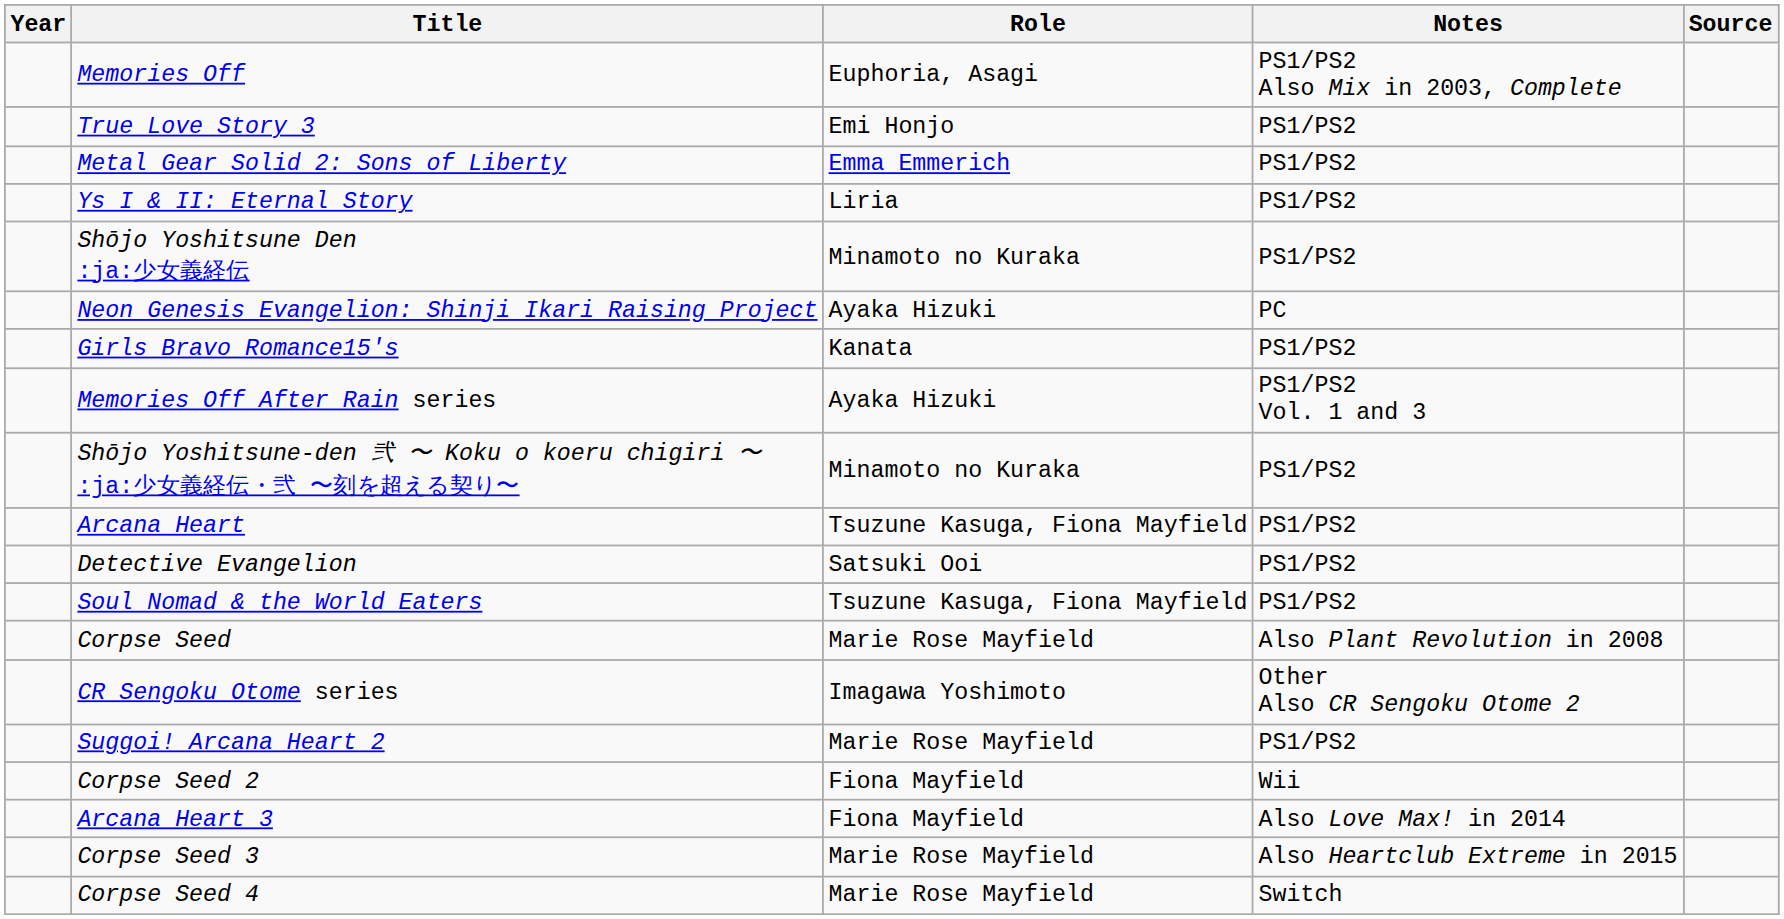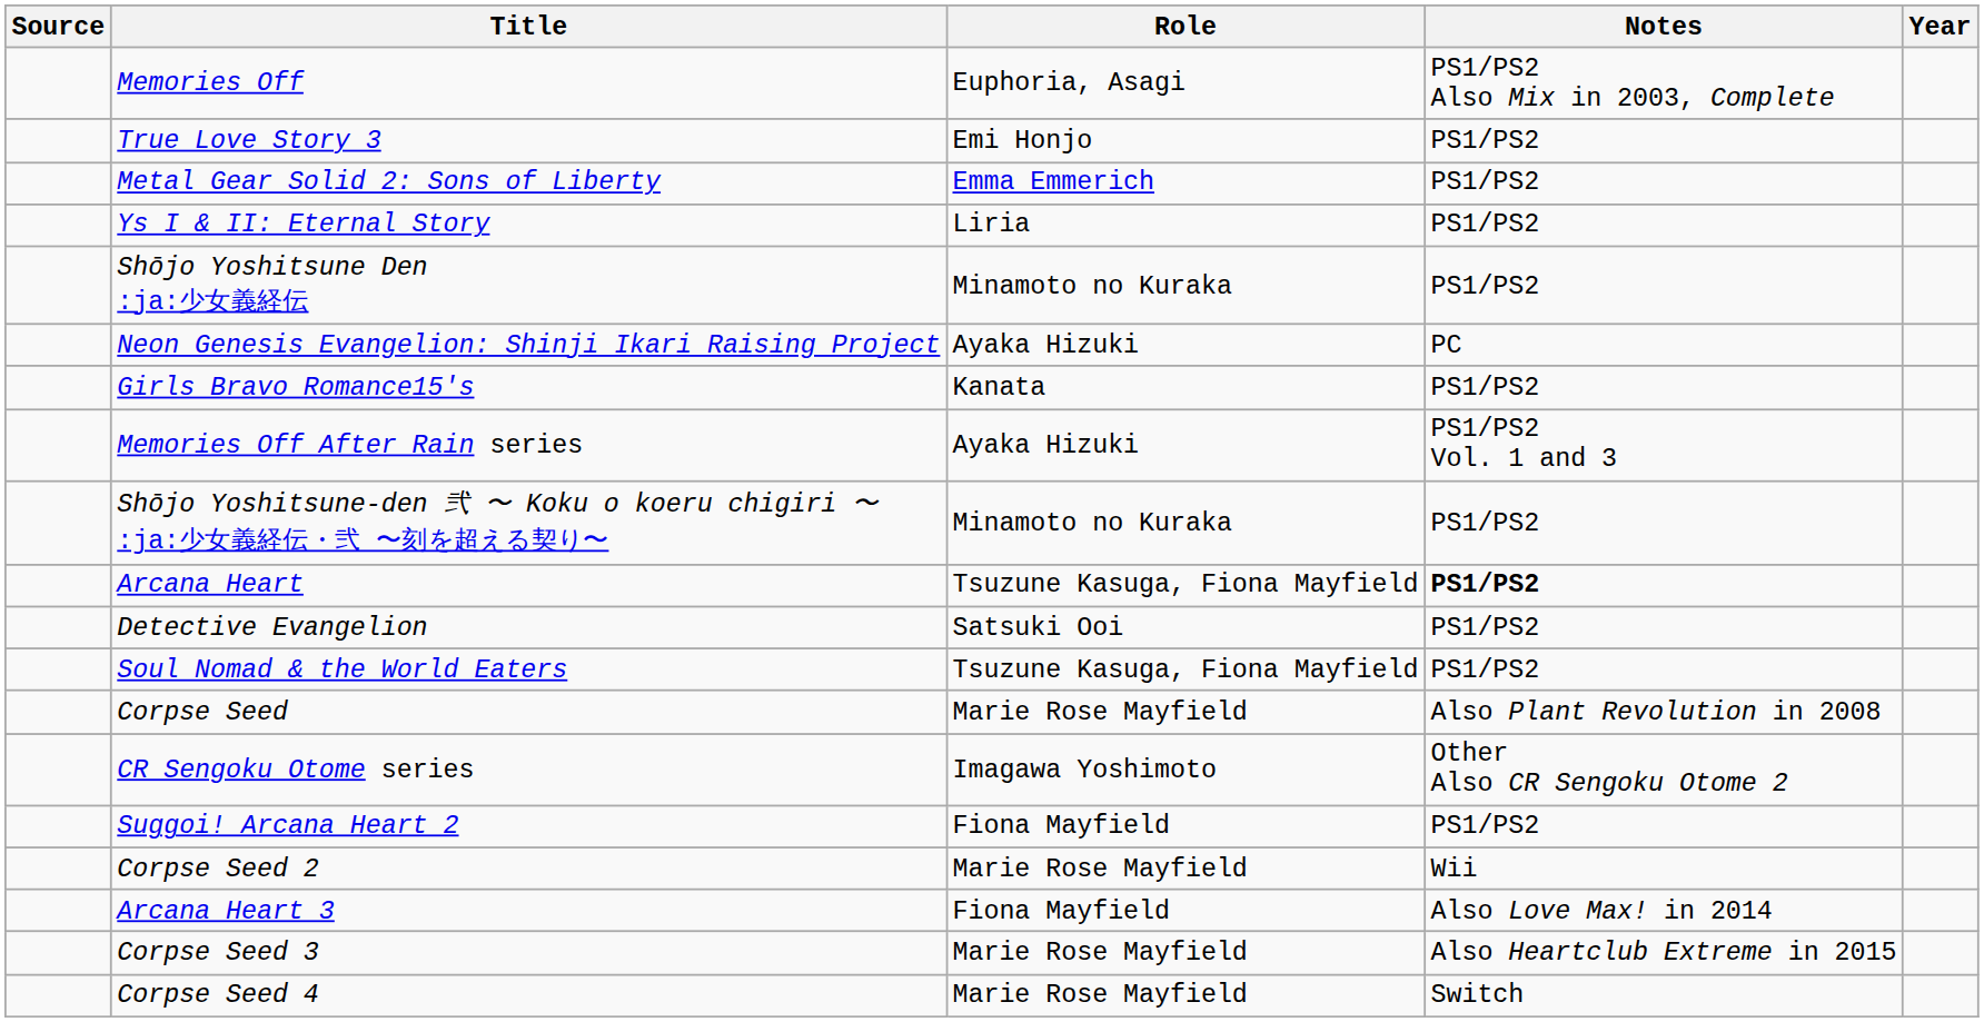 <table class="wikitable sortable plainrowheaders">
 <tr>
-<th>Year</th>
+<th class="unsortable">Source</th>
 <th>Title</th>
 <th>Role</th>
 <th class="unsortable">Notes</th>
-<th class="unsortable">Source</th>
+<th>Year</th>
 </tr>
 <tr>
 <td></td>
 <td><em><a href='#'>Memories Off</a></em></td>
 <td>Euphoria, Asagi</td>
 <td>PS1/PS2<br>Also <em>Mix</em> in 2003, <em>Complete</em></td>
 <td></td>
 </tr>
 <tr>
 <td></td>
 <td><em><a href='#'>True Love Story 3</a></em></td>
 <td>Emi Honjo</td>
 <td>PS1/PS2</td>
 <td></td>
 </tr>
 <tr>
 <td></td>
 <td><em><a href='#'>Metal Gear Solid 2: Sons of Liberty</a></em></td>
 <td><a href='#'>Emma Emmerich</a></td>
 <td>PS1/PS2</td>
 <td></td>
 </tr>
 <tr>
 <td></td>
 <td><em><a href='#'>Ys I & II: Eternal Story</a></em></td>
 <td>Liria</td>
 <td>PS1/PS2</td>
 <td></td>
 </tr>
 <tr>
 <td></td>
 <td><em>Shōjo Yoshitsune Den</em><br><a href='#'>:ja:少女義経伝</a></td>
 <td>Minamoto no Kuraka</td>
 <td>PS1/PS2</td>
 <td></td>
 </tr>
 <tr>
 <td></td>
 <td><em><a href='#'>Neon Genesis Evangelion: Shinji Ikari Raising Project</a></em></td>
 <td>Ayaka Hizuki</td>
 <td>PC</td>
 <td></td>
 </tr>
 <tr>
 <td></td>
 <td><em><a href='#'>Girls Bravo Romance15's</a></em></td>
 <td>Kanata</td>
 <td>PS1/PS2</td>
 <td></td>
 </tr>
 <tr>
 <td></td>
 <td><em><a href='#'>Memories Off After Rain</a></em> series</td>
 <td>Ayaka Hizuki</td>
 <td>PS1/PS2<br>Vol. 1 and 3</td>
 <td></td>
 </tr>
 <tr>
 <td></td>
 <td><em>Shōjo Yoshitsune-den 弐 〜 Koku o koeru chigiri 〜</em><br><a href='#'>:ja:少女義経伝・弐 〜刻を超える契り〜</a></td>
 <td>Minamoto no Kuraka</td>
 <td>PS1/PS2</td>
 <td></td>
 </tr>
 <tr>
 <td></td>
 <td><em><a href='#'>Arcana Heart</a></em></td>
 <td>Tsuzune Kasuga, Fiona Mayfield</td>
-<td>PS1/PS2</td>
+<td><strong>PS1/PS2</strong></td>
 <td></td>
 </tr>
 <tr>
 <td></td>
 <td><em>Detective Evangelion</em></td>
 <td>Satsuki Ooi</td>
 <td>PS1/PS2</td>
 <td></td>
 </tr>
 <tr>
 <td></td>
 <td><em><a href='#'>Soul Nomad & the World Eaters</a></em></td>
 <td>Tsuzune Kasuga, Fiona Mayfield</td>
 <td>PS1/PS2</td>
 <td></td>
 </tr>
 <tr>
 <td></td>
 <td><em>Corpse Seed</em></td>
 <td>Marie Rose Mayfield</td>
 <td>Also <em>Plant Revolution</em> in 2008</td>
 <td></td>
 </tr>
 <tr>
 <td></td>
 <td><em><a href='#'>CR Sengoku Otome</a></em> series</td>
 <td>Imagawa Yoshimoto</td>
 <td>Other<br>Also <em>CR Sengoku Otome 2</em></td>
 <td></td>
 </tr>
 <tr>
 <td></td>
 <td><em><a href='#'>Suggoi! Arcana Heart 2</a></em></td>
-<td>Marie Rose Mayfield</td>
+<td>Fiona Mayfield</td>
 <td>PS1/PS2</td>
 <td></td>
 </tr>
 <tr>
 <td></td>
 <td><em>Corpse Seed 2</em></td>
-<td>Fiona Mayfield</td>
+<td>Marie Rose Mayfield</td>
 <td>Wii</td>
 <td></td>
 </tr>
 <tr>
 <td></td>
 <td><em><a href='#'>Arcana Heart 3</a></em></td>
 <td>Fiona Mayfield</td>
 <td>Also <em>Love Max!</em> in 2014</td>
 <td></td>
 </tr>
 <tr>
 <td></td>
 <td><em>Corpse Seed 3</em></td>
 <td>Marie Rose Mayfield</td>
 <td>Also <em>Heartclub Extreme</em> in 2015</td>
 <td></td>
 </tr>
 <tr>
 <td></td>
 <td><em>Corpse Seed 4</em></td>
 <td>Marie Rose Mayfield</td>
 <td>Switch</td>
 <td></td>
 </tr>
 </table>
